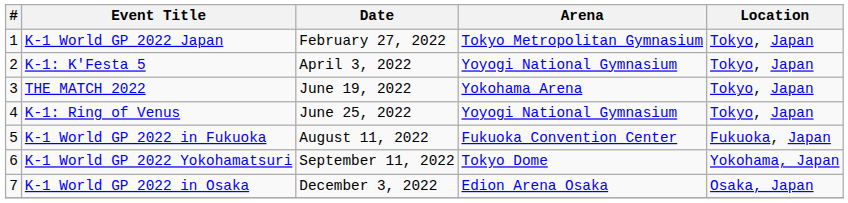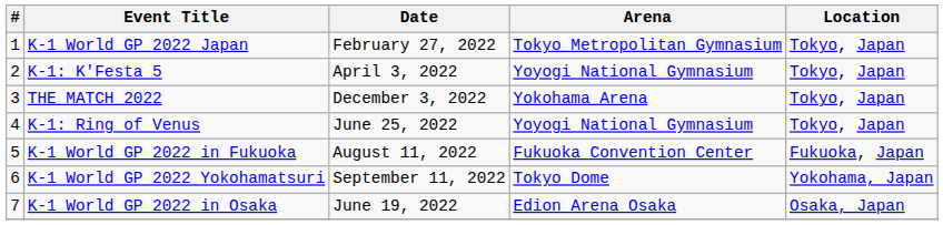 <table class="sortable wikitable succession-box" style="margin:1.0em auto; font-size:90%;">
 <tr>
 <th scope="col">#</th>
 <th scope="col">Event Title</th>
 <th scope="col">Date</th>
 <th scope="col">Arena</th>
 <th scope="col">Location</th>
 </tr>
 <tr>
 <td align=center>1</td>
 <td><a href='#'>K-1 World GP 2022 Japan</a></td>
 <td>February 27, 2022</td>
 <td><a href='#'>Tokyo Metropolitan Gymnasium</a></td>
 <td> <a href='#'>Tokyo</a>, <a href='#'>Japan</a></td>
 </tr>
 <tr>
 <td align=center>2</td>
 <td><a href='#'>K-1: K'Festa 5</a></td>
 <td>April 3, 2022</td>
 <td><a href='#'>Yoyogi National Gymnasium</a></td>
 <td> <a href='#'>Tokyo</a>, <a href='#'>Japan</a></td>
 </tr>
 <tr>
 <td align=center>3</td>
 <td><a href='#'>THE MATCH 2022</a></td>
-<td>June 19, 2022</td>
+<td>December 3, 2022</td>
 <td><a href='#'>Yokohama Arena</a></td>
 <td> <a href='#'>Tokyo</a>, <a href='#'>Japan</a></td>
 </tr>
 <tr>
 <td align=center>4</td>
 <td><a href='#'>K-1: Ring of Venus</a></td>
 <td>June 25, 2022</td>
 <td><a href='#'>Yoyogi National Gymnasium</a></td>
 <td> <a href='#'>Tokyo</a>, <a href='#'>Japan</a></td>
 </tr>
 <tr>
 <td align=center>5</td>
 <td><a href='#'>K-1 World GP 2022 in Fukuoka</a></td>
 <td>August 11, 2022</td>
 <td><a href='#'>Fukuoka Convention Center</a></td>
 <td> <a href='#'>Fukuoka</a>, <a href='#'>Japan</a></td>
 </tr>
 <tr>
 <td align=center>6</td>
 <td><a href='#'>K-1 World GP 2022 Yokohamatsuri</a></td>
 <td>September 11, 2022</td>
 <td><a href='#'>Tokyo Dome</a></td>
 <td> <a href='#'>Yokohama, Japan</a></td>
 </tr>
 <tr>
 <td align=center>7</td>
 <td><a href='#'>K-1 World GP 2022 in Osaka</a></td>
-<td>December 3, 2022</td>
+<td>June 19, 2022</td>
 <td><a href='#'>Edion Arena Osaka</a></td>
 <td> <a href='#'>Osaka, Japan</a></td>
 </tr>
 <tr>
 </tr>
 </table>
